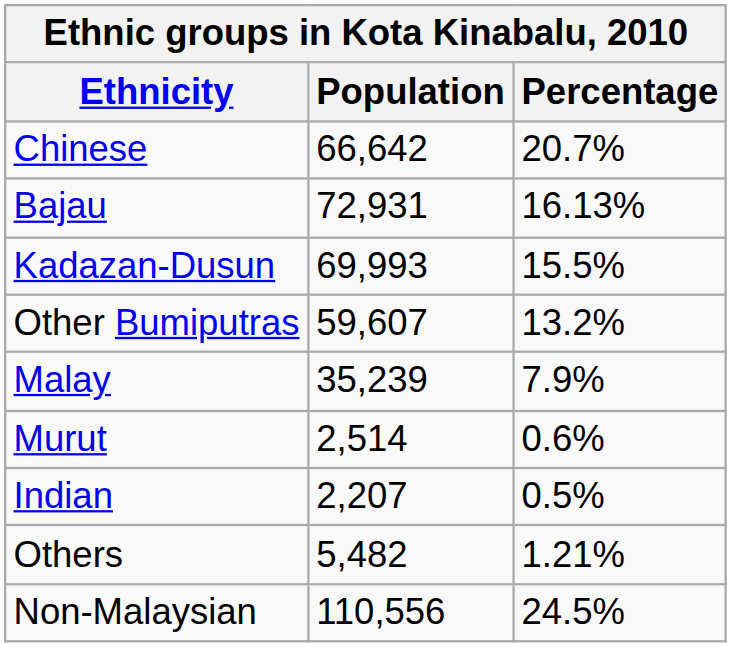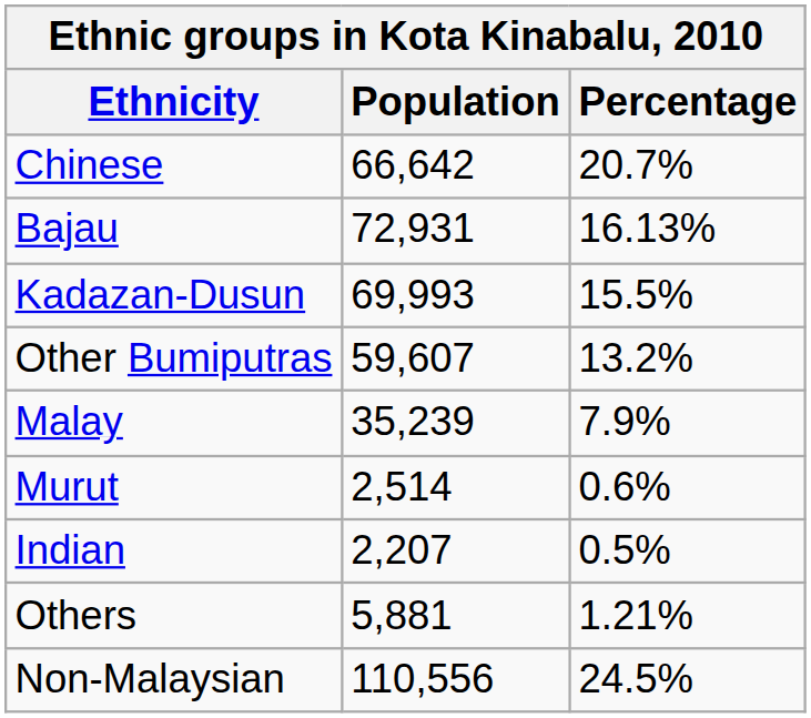 <table class="wikitable">
 <tr>
 <th style="text-align:center;" colspan="3">Ethnic groups in Kota Kinabalu, 2010</th>
 </tr>
 <tr>
 <th><a href='#'>Ethnicity</a></th>
 <th>Population</th>
 <th>Percentage</th>
 </tr>
 <tr>
 <td><a href='#'>Chinese</a></td>
 <td>66,642</td>
 <td>20.7%</td>
 </tr>
 <tr>
 <td><a href='#'>Bajau</a></td>
 <td>72,931</td>
 <td>16.13%</td>
 </tr>
 <tr>
 <td><a href='#'>Kadazan-Dusun</a></td>
 <td>69,993</td>
 <td>15.5%</td>
 </tr>
 <tr>
 <td>Other <a href='#'>Bumiputras</a></td>
 <td>59,607</td>
 <td>13.2%</td>
 </tr>
 <tr>
 <td><a href='#'>Malay</a></td>
 <td>35,239</td>
 <td>7.9%</td>
 </tr>
 <tr>
 <td><a href='#'>Murut</a></td>
 <td>2,514</td>
 <td>0.6%</td>
 </tr>
 <tr>
 <td><a href='#'>Indian</a></td>
 <td>2,207</td>
 <td>0.5%</td>
 </tr>
 <tr>
 <td>Others</td>
-<td>5,482</td>
+<td>5,881</td>
 <td>1.21%</td>
 </tr>
 <tr>
 <td>Non-Malaysian</td>
 <td>110,556</td>
 <td>24.5%</td>
 </tr>
 </table>
